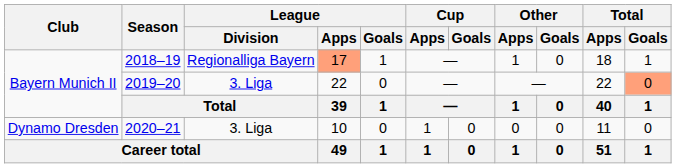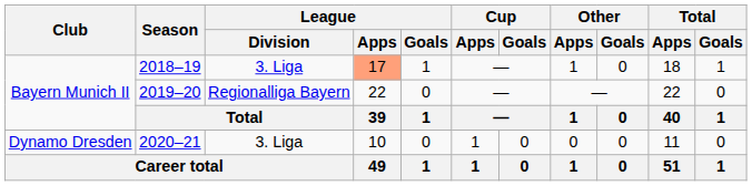 <table class="wikitable" style="text-align:center">
 <tr>
 <th rowspan="2">Club</th>
 <th rowspan="2">Season</th>
 <th colspan="3">League</th>
 <th colspan="2">Cup</th>
 <th colspan="2">Other</th>
 <th colspan="2">Total</th>
 </tr>
 <tr>
 <th>Division</th>
 <th>Apps</th>
 <th>Goals</th>
 <th>Apps</th>
 <th>Goals</th>
 <th>Apps</th>
 <th>Goals</th>
 <th>Apps</th>
 <th>Goals</th>
 </tr>
 <tr>
 <td rowspan="3"><a href='#'>Bayern Munich II</a></td>
 <td><a href='#'>2018–19</a></td>
-<td><a href='#'>Regionalliga Bayern</a></td>
+<td><a href='#'>3. Liga</a></td>
 <td style="background: lightsalmon;">17</td>
 <td>1</td>
 <td colspan="2">—</td>
 <td>1</td>
 <td>0</td>
 <td>18</td>
 <td>1</td>
 </tr>
 <tr>
 <td><a href='#'>2019–20</a></td>
-<td><a href='#'>3. Liga</a></td>
+<td><a href='#'>Regionalliga Bayern</a></td>
 <td>22</td>
 <td>0</td>
 <td colspan="2">—</td>
 <td colspan="2">—</td>
 <td>22</td>
-<td style="background: lightsalmon;">0</td>
+<td>0</td>
 </tr>
 <tr>
 <th colspan="2">Total</th>
 <th>39</th>
 <th>1</th>
 <th colspan="2">—</th>
 <th>1</th>
 <th>0</th>
 <th>40</th>
 <th>1</th>
 </tr>
 <tr>
 <td><a href='#'>Dynamo Dresden</a></td>
 <td><a href='#'>2020–21</a></td>
 <td>3. Liga</td>
 <td>10</td>
 <td>0</td>
 <td>1</td>
 <td>0</td>
 <td>0</td>
 <td>0</td>
 <td>11</td>
 <td>0</td>
 </tr>
 <tr>
 <th colspan="3">Career total</th>
 <th>49</th>
 <th>1</th>
 <th>1</th>
 <th>0</th>
 <th>1</th>
 <th>0</th>
 <th>51</th>
 <th>1</th>
 </tr>
 </table>
